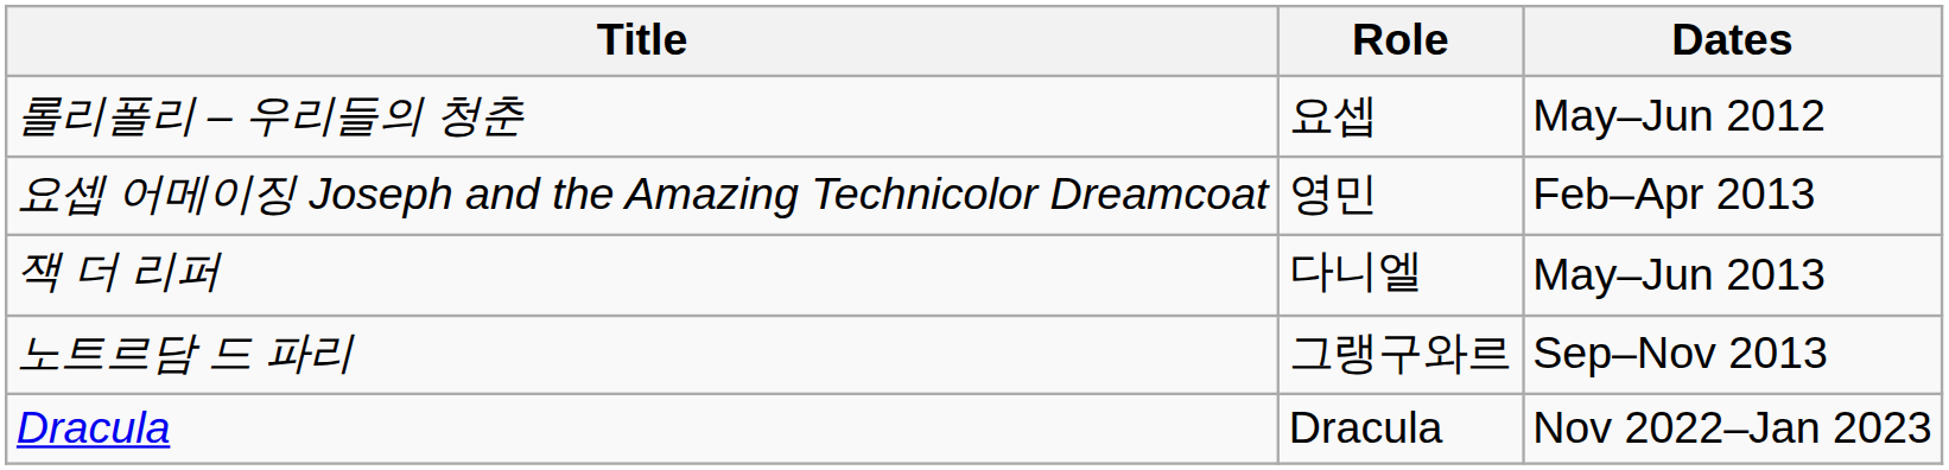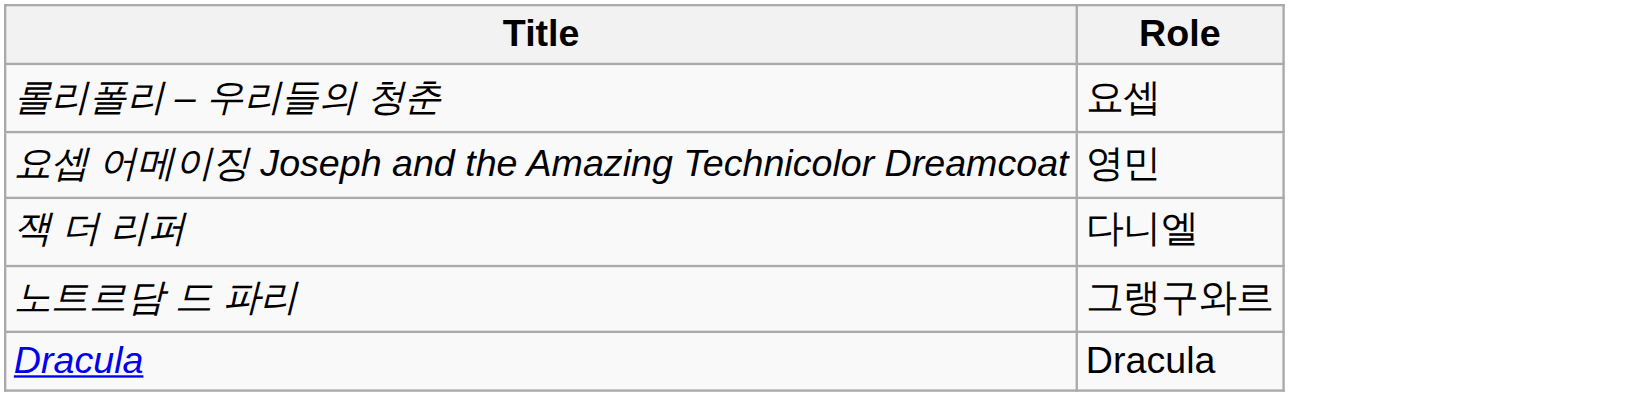 <table class="wikitable sortable">
 <tr>
 <th>Title</th>
 <th>Role</th>
-<th>Dates</th>
 </tr>
 <tr>
 <td><em>롤리폴리 – 우리들의 청춘</em></td>
 <td>요셉</td>
-<td>May–Jun 2012</td>
 </tr>
 <tr>
 <td><em>요셉 어메이징 Joseph and the Amazing Technicolor Dreamcoat</em></td>
 <td>영민</td>
-<td>Feb–Apr 2013</td>
 </tr>
 <tr>
 <td><em>잭 더 리퍼</em></td>
 <td>다니엘</td>
-<td>May–Jun 2013</td>
 </tr>
 <tr>
 <td><em>노트르담 드 파리</em></td>
 <td>그랭구와르</td>
-<td>Sep–Nov 2013</td>
 </tr>
 <tr>
 <td><em><a href='#'>Dracula</a></em></td>
 <td>Dracula</td>
-<td>Nov 2022–Jan 2023</td>
 </tr>
 </table>
